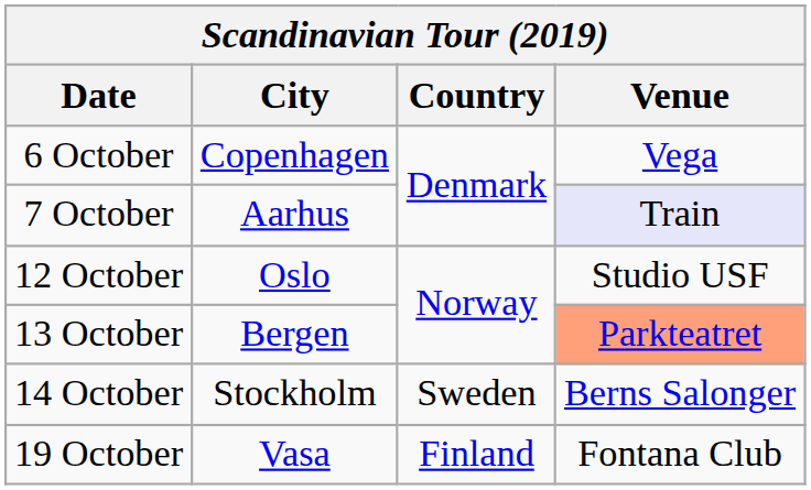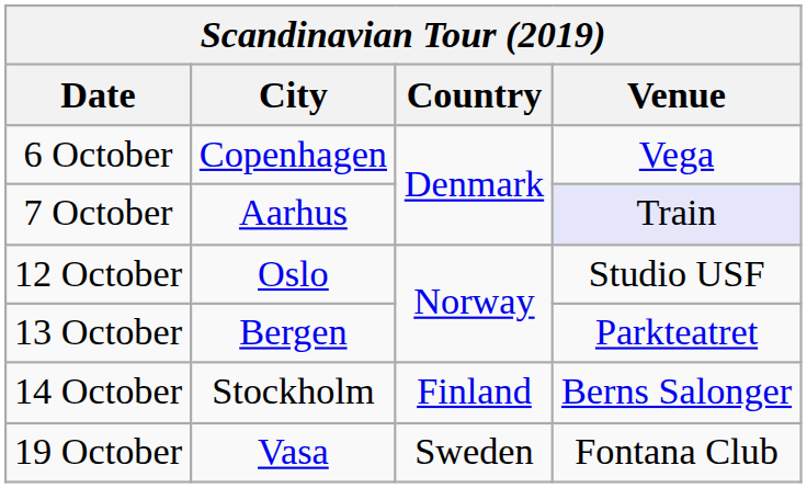 <table class="wikitable collapsible autocollapse" style="text-align:center;">
 <tr>
 <th colspan="4"><em>Scandinavian Tour (2019)</em></th>
 </tr>
 <tr>
 <th scope="col">Date</th>
 <th scope="col">City</th>
 <th>Country</th>
 <th scope="col">Venue</th>
 </tr>
 <tr>
 <td>6 October</td>
 <td><a href='#'>Copenhagen</a></td>
 <td rowspan="2"><a href='#'>Denmark</a></td>
 <td><a href='#'>Vega</a></td>
 </tr>
 <tr>
 <td>7 October</td>
 <td><a href='#'>Aarhus</a></td>
 <td style="background: lavender;">Train</td>
 </tr>
 <tr>
 <td>12 October</td>
 <td><a href='#'>Oslo</a></td>
 <td rowspan="2"><a href='#'>Norway</a></td>
 <td>Studio USF</td>
 </tr>
 <tr>
 <td>13 October</td>
 <td><a href='#'>Bergen</a></td>
-<td style="background: lightsalmon;"><a href='#'>Parkteatret</a></td>
+<td><a href='#'>Parkteatret</a></td>
 </tr>
 <tr>
 <td>14 October</td>
 <td>Stockholm</td>
-<td>Sweden</td>
+<td><a href='#'>Finland</a></td>
 <td><a href='#'>Berns Salonger</a></td>
 </tr>
 <tr>
 <td>19 October</td>
 <td><a href='#'>Vasa</a></td>
-<td><a href='#'>Finland</a></td>
+<td>Sweden</td>
 <td>Fontana Club</td>
 </tr>
 </table>
